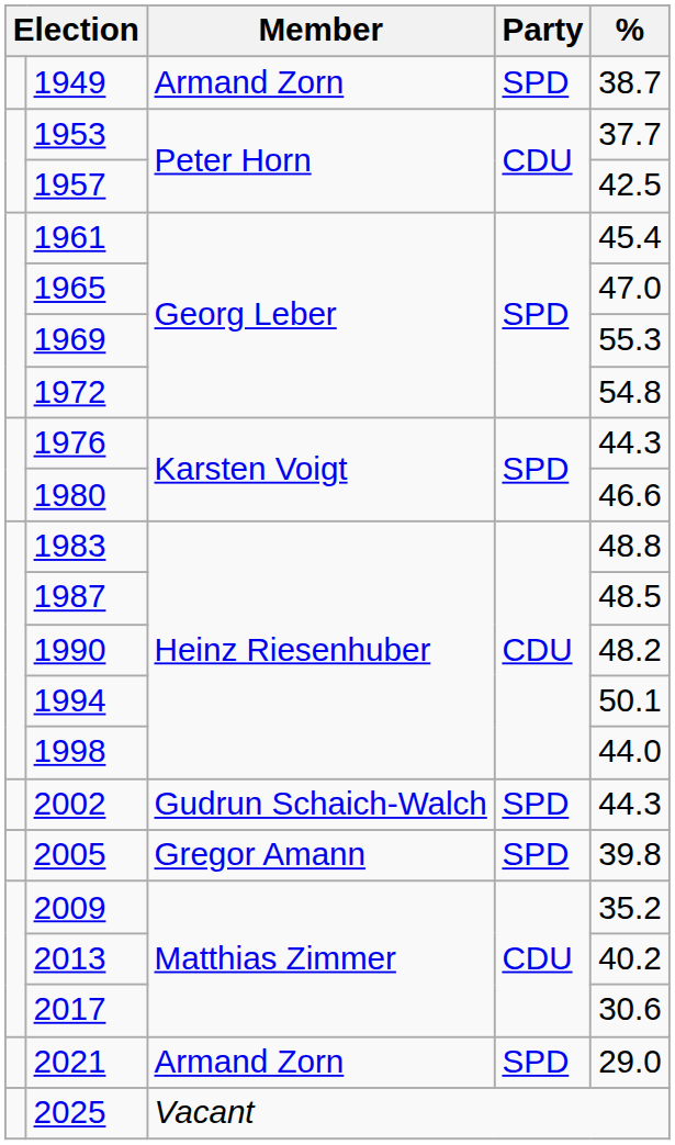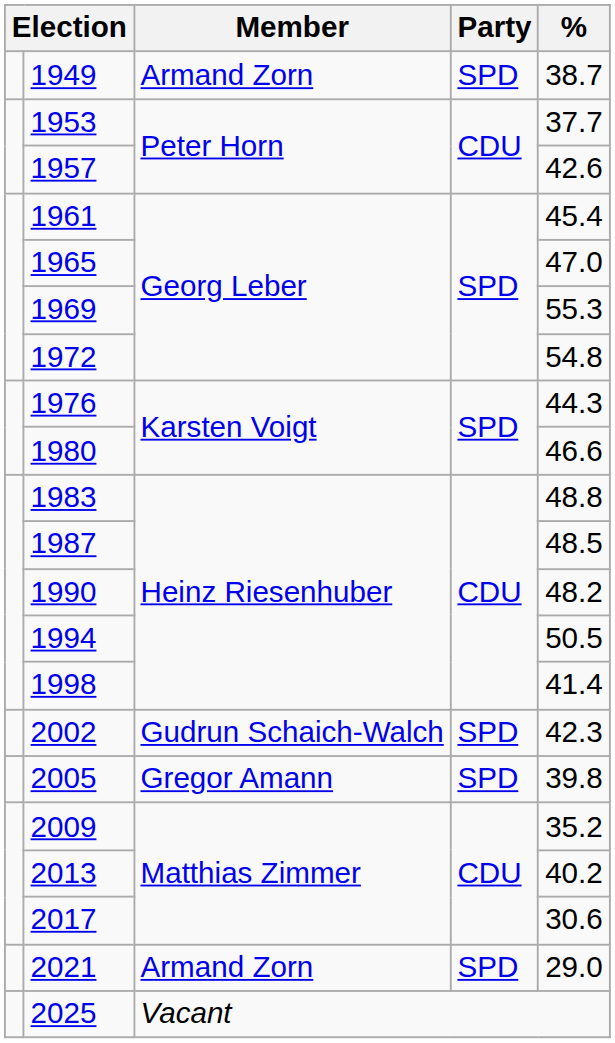 <table class=wikitable>
 <tr>
 <th colspan=2>Election</th>
 <th>Member</th>
 <th>Party</th>
 <th>%</th>
 </tr>
 <tr>
 <td bgcolor=></td>
 <td><a href='#'>1949</a></td>
 <td><a href='#'>Armand Zorn</a></td>
 <td><a href='#'>SPD</a></td>
 <td align=right>38.7</td>
 </tr>
 <tr>
 <td rowspan=2 bgcolor=></td>
 <td><a href='#'>1953</a></td>
 <td rowspan=2><a href='#'>Peter Horn</a></td>
 <td rowspan=2><a href='#'>CDU</a></td>
 <td align=right>37.7</td>
 </tr>
 <tr>
 <td><a href='#'>1957</a></td>
-<td align=right>42.5</td>
+<td align=right>42.6</td>
 </tr>
 <tr>
 <td rowspan=4 bgcolor=></td>
 <td><a href='#'>1961</a></td>
 <td rowspan=4><a href='#'>Georg Leber</a></td>
 <td rowspan=4><a href='#'>SPD</a></td>
 <td align=right>45.4</td>
 </tr>
 <tr>
 <td><a href='#'>1965</a></td>
 <td align=right>47.0</td>
 </tr>
 <tr>
 <td><a href='#'>1969</a></td>
 <td align=right>55.3</td>
 </tr>
 <tr>
 <td><a href='#'>1972</a></td>
 <td align=right>54.8</td>
 </tr>
 <tr>
 <td rowspan=2 bgcolor=></td>
 <td><a href='#'>1976</a></td>
 <td rowspan=2><a href='#'>Karsten Voigt</a></td>
 <td rowspan=2><a href='#'>SPD</a></td>
 <td align=right>44.3</td>
 </tr>
 <tr>
 <td><a href='#'>1980</a></td>
 <td align=right>46.6</td>
 </tr>
 <tr>
 <td rowspan=5 bgcolor=></td>
 <td><a href='#'>1983</a></td>
 <td rowspan=5><a href='#'>Heinz Riesenhuber</a></td>
 <td rowspan=5><a href='#'>CDU</a></td>
 <td align=right>48.8</td>
 </tr>
 <tr>
 <td><a href='#'>1987</a></td>
 <td align=right>48.5</td>
 </tr>
 <tr>
 <td><a href='#'>1990</a></td>
 <td align=right>48.2</td>
 </tr>
 <tr>
 <td><a href='#'>1994</a></td>
-<td align=right>50.1</td>
+<td align=right>50.5</td>
 </tr>
 <tr>
 <td><a href='#'>1998</a></td>
-<td align=right>44.0</td>
+<td align=right>41.4</td>
 </tr>
 <tr>
 <td bgcolor=></td>
 <td><a href='#'>2002</a></td>
 <td><a href='#'>Gudrun Schaich-Walch</a></td>
 <td><a href='#'>SPD</a></td>
-<td align=right>44.3</td>
+<td align=right>42.3</td>
 </tr>
 <tr>
 <td bgcolor=></td>
 <td><a href='#'>2005</a></td>
 <td><a href='#'>Gregor Amann</a></td>
 <td><a href='#'>SPD</a></td>
 <td align=right>39.8</td>
 </tr>
 <tr>
 <td rowspan=3 bgcolor=></td>
 <td><a href='#'>2009</a></td>
 <td rowspan=3><a href='#'>Matthias Zimmer</a></td>
 <td rowspan=3><a href='#'>CDU</a></td>
 <td align=right>35.2</td>
 </tr>
 <tr>
 <td><a href='#'>2013</a></td>
 <td align=right>40.2</td>
 </tr>
 <tr>
 <td><a href='#'>2017</a></td>
 <td align=right>30.6</td>
 </tr>
 <tr>
 <td bgcolor=></td>
 <td><a href='#'>2021</a></td>
 <td><a href='#'>Armand Zorn</a></td>
 <td><a href='#'>SPD</a></td>
 <td align=right>29.0</td>
 </tr>
 <tr>
 <td></td>
 <td><a href='#'>2025</a></td>
 <td colspan=3><em>Vacant</em></td>
 </tr>
 </table>
